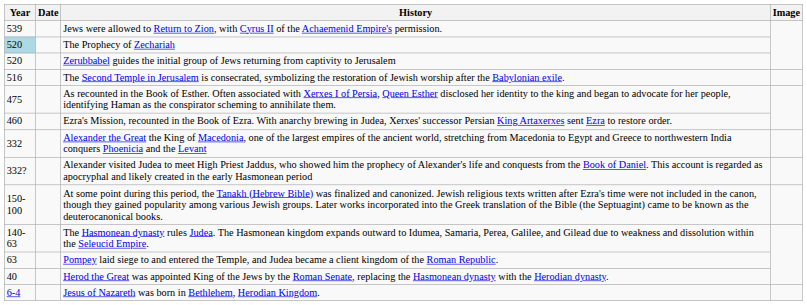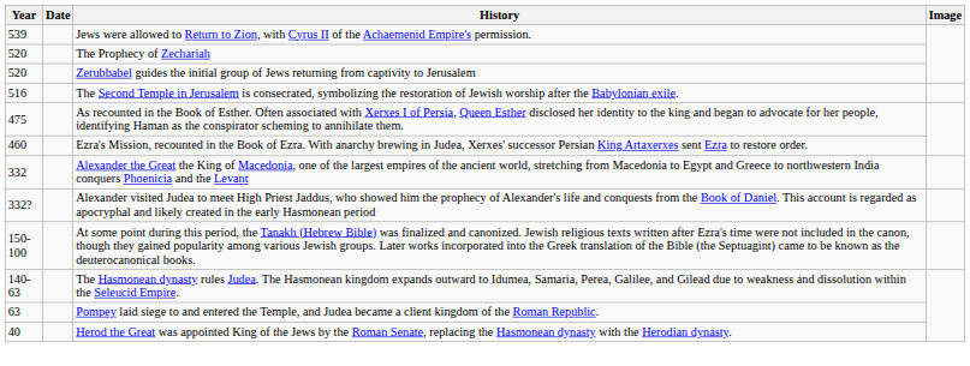 <table class="wikitable">
 <tr>
 <th>Year</th>
 <th>Date</th>
 <th>History</th>
 <th>Image</th>
 </tr>
 <tr>
 <td>539</td>
 <td></td>
 <td>Jews were allowed to <a href='#'>Return to Zion</a>, with <a href='#'>Cyrus II</a> of the <a href='#'>Achaemenid Empire's</a> permission.</td>
 </tr>
 <tr>
-<td style="background: lightblue;">520</td>
+<td>520</td>
 <td></td>
 <td>The Prophecy of <a href='#'>Zechariah</a></td>
 </tr>
 <tr>
 <td>520</td>
 <td></td>
 <td><a href='#'>Zerubbabel</a> guides the initial group of Jews returning from captivity to Jerusalem</td>
 </tr>
 <tr>
 <td>516</td>
 <td></td>
 <td>The <a href='#'>Second Temple in Jerusalem</a> is consecrated, symbolizing the restoration of Jewish worship after the <a href='#'>Babylonian exile</a>.</td>
 <td><br></td>
 </tr>
 <tr>
 <td>475</td>
 <td></td>
 <td>As recounted in the Book of Esther. Often associated with <a href='#'>Xerxes I of Persia</a>, <a href='#'>Queen Esther</a> disclosed her identity to the king and began to advocate for her people, identifying Haman as the conspirator scheming to annihilate them.</td>
 </tr>
 <tr>
 <td>460</td>
 <td></td>
 <td>Ezra's Mission, recounted in the Book of Ezra. With anarchy brewing in Judea, Xerxes' successor Persian <a href='#'>King Artaxerxes</a> sent <a href='#'>Ezra</a> to restore order.</td>
 </tr>
 <tr>
 <td>332</td>
 <td></td>
 <td><a href='#'>Alexander the Great</a> the King of <a href='#'>Macedonia</a>, one of the largest empires of the ancient world, stretching from Macedonia to Egypt and Greece to northwestern India conquers <a href='#'>Phoenicia</a> and the <a href='#'>Levant</a></td>
 <td><br></td>
 </tr>
 <tr>
 <td>332?</td>
 <td></td>
 <td>Alexander visited Judea to meet High Priest Jaddus, who showed him the prophecy of Alexander's life and conquests from the <a href='#'>Book of Daniel</a>. This account is regarded as apocryphal and likely created in the early Hasmonean period</td>
 </tr>
 <tr>
 <td>150-100</td>
 <td></td>
 <td>At some point during this period, the <a href='#'>Tanakh (Hebrew Bible)</a> was finalized and canonized. Jewish religious texts written after Ezra's time were not included in the canon, though they gained popularity among various Jewish groups. Later works incorporated into the Greek translation of the Bible (the Septuagint) came to be known as the deuterocanonical books.</td>
 <td><br></td>
 </tr>
 <tr>
 <td>140-63</td>
 <td></td>
 <td>The <a href='#'>Hasmonean dynasty</a> rules <a href='#'>Judea</a>. The Hasmonean kingdom expands outward to Idumea, Samaria, Perea, Galilee, and Gilead due to weakness and dissolution within the <a href='#'>Seleucid Empire</a>.</td>
 </tr>
 <tr>
 <td>63</td>
 <td></td>
 <td><a href='#'>Pompey</a> laid siege to and entered the Temple, and Judea became a client kingdom of the <a href='#'>Roman Republic</a>.</td>
 </tr>
 <tr>
 <td>40</td>
 <td></td>
 <td><a href='#'>Herod the Great</a> was appointed King of the Jews by the <a href='#'>Roman Senate</a>, replacing the <a href='#'>Hasmonean dynasty</a> with the <a href='#'>Herodian dynasty</a>.</td>
 </tr>
-<tr>
-<td><a href='#'>6-4</a></td>
-<td></td>
-<td><a href='#'>Jesus of Nazareth</a> was born in <a href='#'>Bethlehem</a>, <a href='#'>Herodian Kingdom</a>.</td>
-<td><br></td>
-</tr>
 </table>
